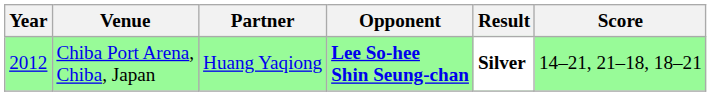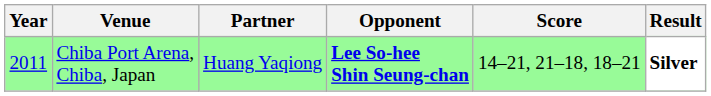 <table class="sortable wikitable" style="font-size: 90%;">
 <tr>
 <th>Year</th>
 <th>Venue</th>
 <th>Partner</th>
 <th>Opponent</th>
+<th>Score</th>
 <th>Result</th>
-<th>Score</th>
 </tr>
 <tr style="background:#98FB98">
-<td align="center"><a href='#'>2012</a></td>
+<td align="center"><a href='#'>2011</a></td>
 <td align="left"><a href='#'>Chiba Port Arena</a>,<br><a href='#'>Chiba</a>, Japan</td>
 <td align="left"> <a href='#'>Huang Yaqiong</a></td>
 <td align="left"><strong> <a href='#'>Lee So-hee</a><br> <a href='#'>Shin Seung-chan</a></strong></td>
+<td align="left">14–21, 21–18, 18–21</td>
 <td style="text-align:left; background:white"> <strong>Silver</strong></td>
-<td align="left">14–21, 21–18, 18–21</td>
 </tr>
 </table>
